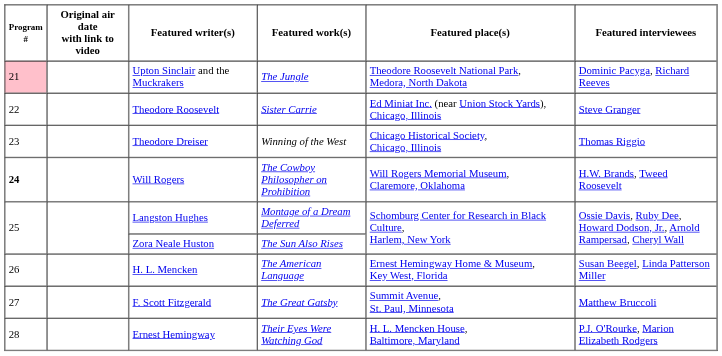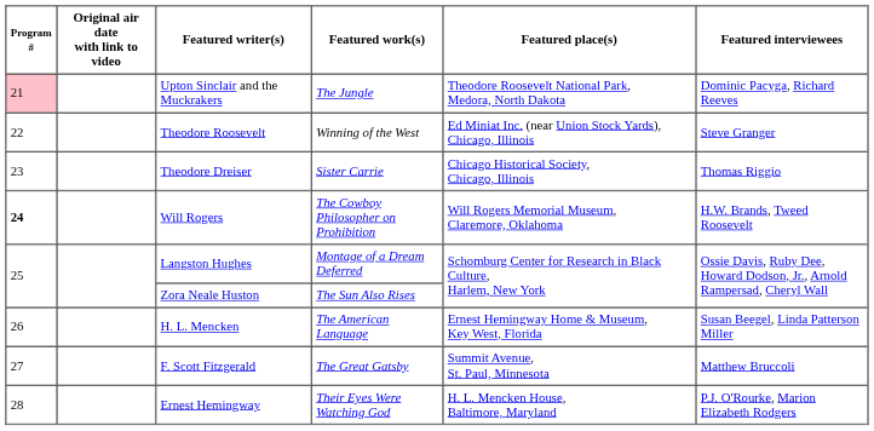 <table border=1 cellspacing=0 cellpadding=5>
 <tr>
 <th style="width:30px;"><small>Program #</small></th>
 <th style="width:110px;">Original air date<br>with link to video</th>
 <th style="width:180px;">Featured writer(s)</th>
 <th style="width:150px;">Featured work(s)</th>
 <th style="width:300px;">Featured place(s)</th>
 <th style="width:200px;">Featured interviewees</th>
 </tr>
 <tr>
 <td style="background: pink;">21</td>
 <td></td>
 <td><a href='#'>Upton Sinclair</a> and the <a href='#'>Muckrakers</a></td>
 <td><em><a href='#'>The Jungle</a></em></td>
 <td><a href='#'>Theodore Roosevelt National Park</a>,<br><a href='#'>Medora, North Dakota</a></td>
 <td><a href='#'>Dominic Pacyga</a>, <a href='#'>Richard Reeves</a></td>
 </tr>
 <tr>
 <td>22</td>
 <td></td>
 <td><a href='#'>Theodore Roosevelt</a></td>
-<td><em><a href='#'>Sister Carrie</a></em></td>
+<td><em>Winning of the West</em></td>
 <td><a href='#'>Ed Miniat Inc.</a> (near <a href='#'>Union Stock Yards</a>),<br><a href='#'>Chicago, Illinois</a></td>
 <td><a href='#'>Steve Granger</a></td>
 </tr>
 <tr>
 <td>23</td>
 <td></td>
 <td><a href='#'>Theodore Dreiser</a></td>
-<td><em>Winning of the West</em></td>
+<td><em><a href='#'>Sister Carrie</a></em></td>
 <td><a href='#'>Chicago Historical Society</a>,<br><a href='#'>Chicago, Illinois</a></td>
 <td><a href='#'>Thomas Riggio</a></td>
 </tr>
 <tr>
 <td><strong>24</strong></td>
 <td></td>
 <td><a href='#'>Will Rogers</a></td>
 <td><em><a href='#'>The Cowboy Philosopher on Prohibition</a></em></td>
 <td><a href='#'>Will Rogers Memorial Museum</a>,<br><a href='#'>Claremore, Oklahoma</a></td>
 <td><a href='#'>H.W. Brands</a>, <a href='#'>Tweed Roosevelt</a></td>
 </tr>
 <tr>
 <td rowspan="2">25</td>
 <td rowspan="2"></td>
 <td><a href='#'>Langston Hughes</a></td>
 <td><em><a href='#'>Montage of a Dream Deferred</a></em></td>
 <td rowspan="2"><a href='#'>Schomburg Center for Research in Black Culture</a>,<br><a href='#'>Harlem, New York</a></td>
 <td rowspan="2"><a href='#'>Ossie Davis</a>, <a href='#'>Ruby Dee</a>, <a href='#'>Howard Dodson, Jr.</a>, <a href='#'>Arnold Rampersad</a>, <a href='#'>Cheryl Wall</a></td>
 </tr>
 <tr>
 <td><a href='#'>Zora Neale Huston</a></td>
 <td><em><a href='#'>The Sun Also Rises</a></em></td>
 </tr>
 <tr>
 <td>26</td>
 <td></td>
 <td><a href='#'>H. L. Mencken</a></td>
 <td><em><a href='#'>The American Language</a></em></td>
 <td><a href='#'>Ernest Hemingway Home & Museum</a>,<br><a href='#'>Key West, Florida</a></td>
 <td><a href='#'>Susan Beegel</a>, <a href='#'>Linda Patterson Miller</a></td>
 </tr>
 <tr>
 <td>27</td>
 <td></td>
 <td><a href='#'>F. Scott Fitzgerald</a></td>
 <td><em><a href='#'>The Great Gatsby</a></em></td>
 <td><a href='#'>Summit Avenue</a>,<br><a href='#'>St. Paul, Minnesota</a></td>
 <td><a href='#'>Matthew Bruccoli</a></td>
 </tr>
 <tr>
 <td>28</td>
 <td></td>
 <td><a href='#'>Ernest Hemingway</a></td>
 <td><em><a href='#'>Their Eyes Were Watching God</a></em></td>
 <td><a href='#'>H. L. Mencken House</a>,<br><a href='#'>Baltimore, Maryland</a></td>
 <td><a href='#'>P.J. O'Rourke</a>, <a href='#'>Marion Elizabeth Rodgers</a></td>
 </tr>
 </table>
